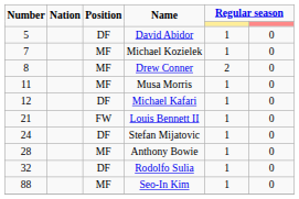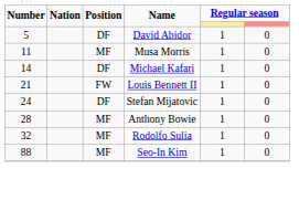 <table class="wikitable" style="text-align:center;">
 <tr>
 <td rowspan="2"  style="width:60; text-align:center;"><strong>Number</strong></td>
 <td rowspan="2"  style="width:60; text-align:center;"><strong>Nation</strong></td>
 <td rowspan="2"  style="width:60; text-align:center;"><strong>Position</strong></td>
 <td rowspan="2"  style="width:150; text-align:center;"><strong>Name</strong></td>
 <td colspan="2" style="text-align:center;"><strong><a href='#'>Regular season</a></strong></td>
 </tr>
 <tr>
 <th style="width:60px; background:#fe9;"></th>
 <th style="width:60px; background:#ff8888;"></th>
 </tr>
 <tr>
 <td>5</td>
 <td></td>
 <td>DF</td>
 <td><a href='#'>David Abidor</a></td>
 <td>1</td>
 <td>0</td>
 </tr>
 <tr>
-<td>7</td>
-<td></td>
-<td>MF</td>
-<td>Michael Kozielek</td>
-<td>1</td>
-<td>0</td>
-</tr>
-<tr>
-<td>8</td>
-<td></td>
-<td>MF</td>
-<td><a href='#'>Drew Conner</a></td>
-<td>2</td>
-<td>0</td>
-</tr>
-<tr>
 <td>11</td>
 <td></td>
 <td>MF</td>
 <td>Musa Morris</td>
 <td>1</td>
 <td>0</td>
 </tr>
 <tr>
-<td>12</td>
+<td>14</td>
 <td></td>
 <td>DF</td>
 <td><a href='#'>Michael Kafari</a></td>
 <td>1</td>
 <td>0</td>
 </tr>
 <tr>
 <td>21</td>
 <td></td>
 <td>FW</td>
 <td><a href='#'>Louis Bennett II</a></td>
 <td>1</td>
 <td>0</td>
 </tr>
 <tr>
 <td>24</td>
 <td></td>
 <td>DF</td>
 <td>Stefan Mijatovic</td>
 <td>1</td>
 <td>0</td>
 </tr>
 <tr>
 <td>28</td>
 <td></td>
 <td>MF</td>
 <td>Anthony Bowie</td>
 <td>1</td>
 <td>0</td>
 </tr>
 <tr>
 <td>32</td>
 <td></td>
-<td>DF</td>
+<td>MF</td>
 <td><a href='#'>Rodolfo Sulia</a></td>
 <td>1</td>
 <td>0</td>
 </tr>
 <tr>
 <td>88</td>
 <td></td>
 <td>MF</td>
 <td><a href='#'>Seo-In Kim</a></td>
 <td>1</td>
 <td>0</td>
 </tr>
 <tr>
 </tr>
 </table>
